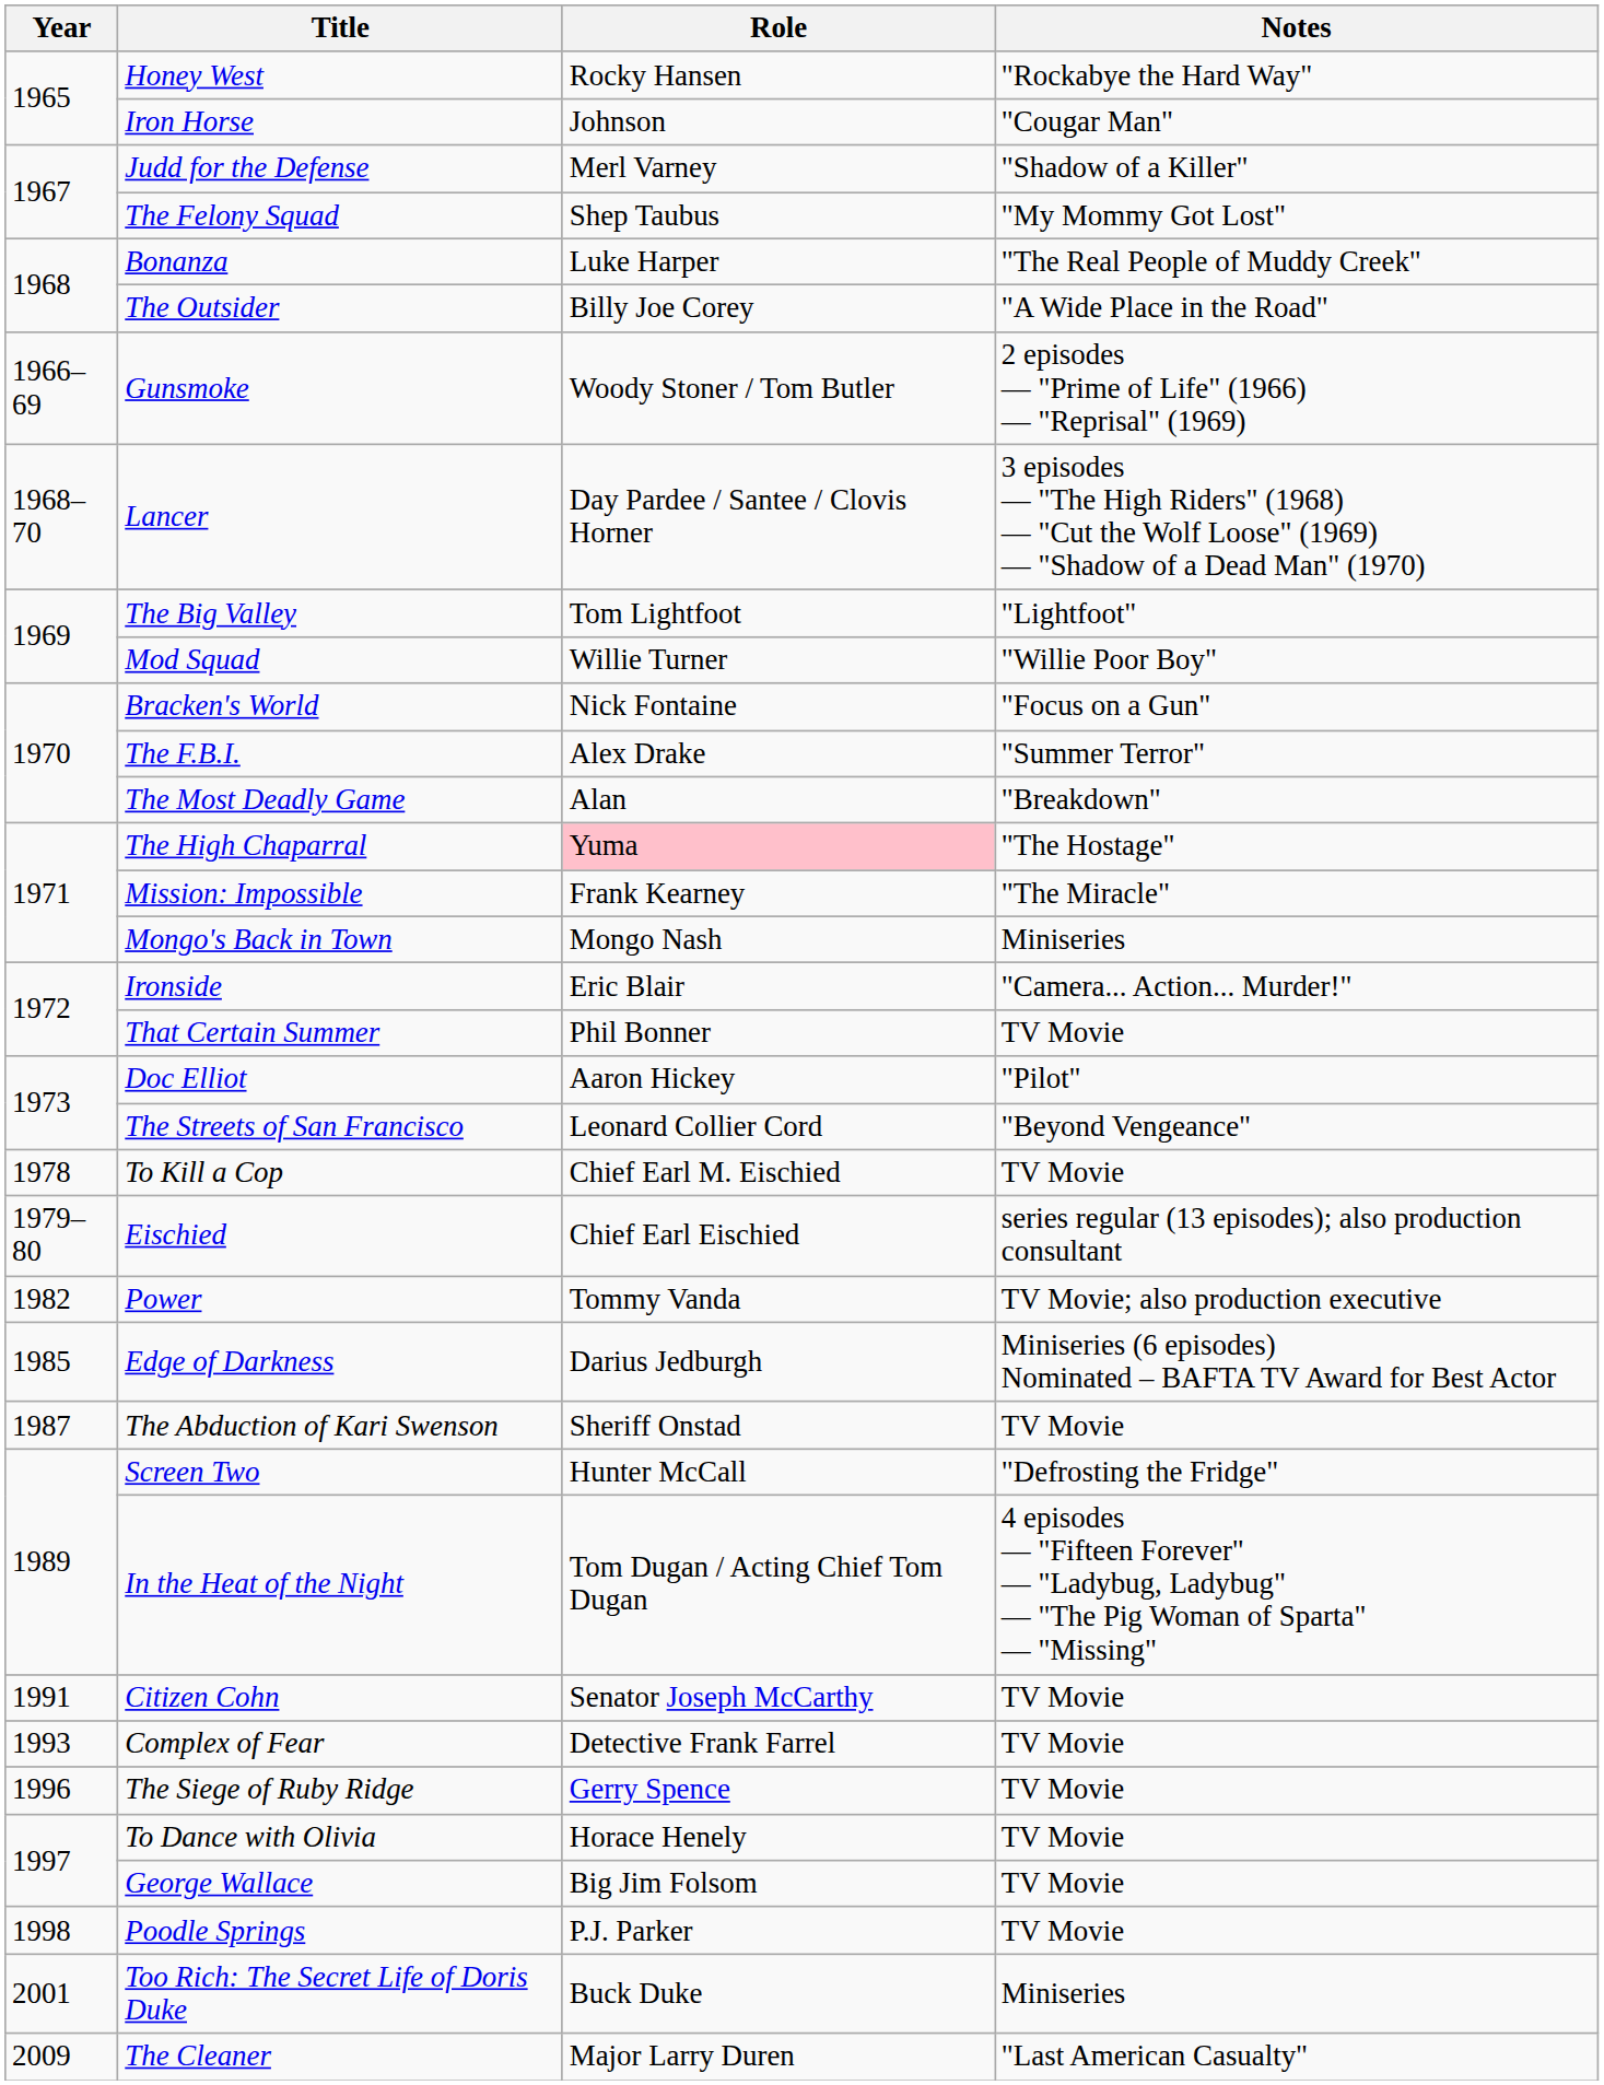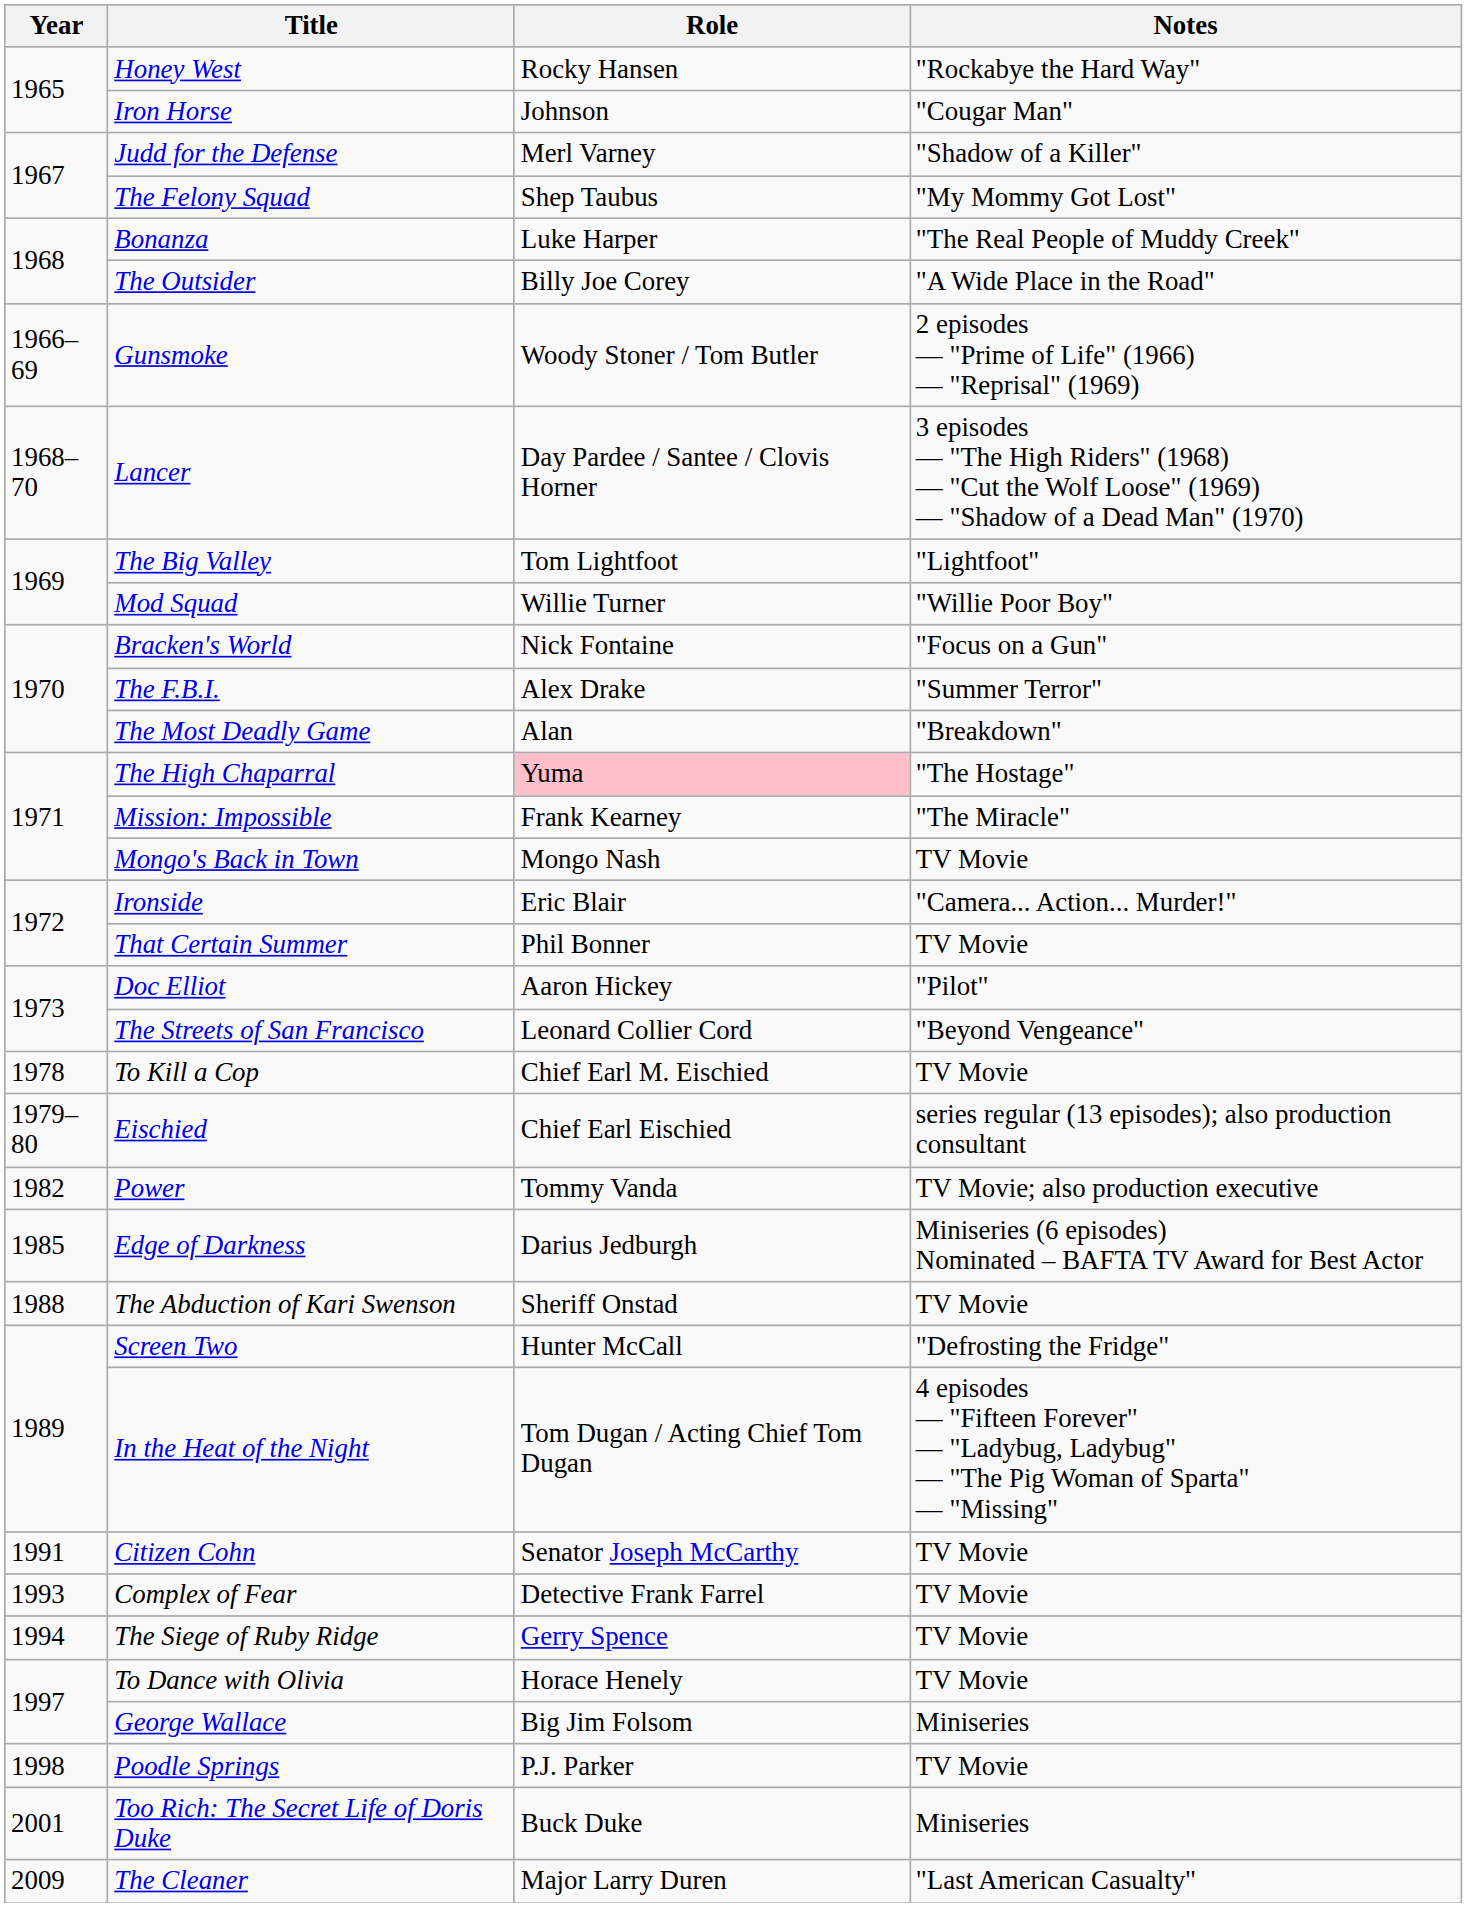 <table class="wikitable sortable">
 <tr>
 <th>Year</th>
 <th>Title</th>
 <th>Role</th>
 <th>Notes</th>
 </tr>
 <tr>
 <td rowspan="2">1965</td>
 <td><em><a href='#'>Honey West</a></em></td>
 <td>Rocky Hansen</td>
 <td>"Rockabye the Hard Way"</td>
 </tr>
 <tr>
 <td><em><a href='#'>Iron Horse</a></em></td>
 <td>Johnson</td>
 <td>"Cougar Man"</td>
 </tr>
 <tr>
 <td rowspan="2">1967</td>
 <td><em><a href='#'>Judd for the Defense</a></em></td>
 <td>Merl Varney</td>
 <td>"Shadow of a Killer"</td>
 </tr>
 <tr>
 <td><em><a href='#'>The Felony Squad</a></em></td>
 <td>Shep Taubus</td>
 <td>"My Mommy Got Lost"</td>
 </tr>
 <tr>
 <td rowspan="2">1968</td>
 <td><em><a href='#'>Bonanza</a></em></td>
 <td>Luke Harper</td>
 <td>"The Real People of Muddy Creek"</td>
 </tr>
 <tr>
 <td><em><a href='#'>The Outsider</a></em></td>
 <td>Billy Joe Corey</td>
 <td>"A Wide Place in the Road"</td>
 </tr>
 <tr>
 <td>1966–69</td>
 <td><em><a href='#'>Gunsmoke</a></em></td>
 <td>Woody Stoner / Tom Butler</td>
 <td>2 episodes<br>— "Prime of Life" (1966)<br>— "Reprisal" (1969)</td>
 </tr>
 <tr>
 <td>1968–70</td>
 <td><em><a href='#'>Lancer</a></em></td>
 <td>Day Pardee / Santee / Clovis Horner</td>
 <td>3 episodes<br>— "The High Riders" (1968)<br>— "Cut the Wolf Loose" (1969)<br>— "Shadow of a Dead Man" (1970)</td>
 </tr>
 <tr>
 <td rowspan="2">1969</td>
 <td><em><a href='#'>The Big Valley</a></em></td>
 <td>Tom Lightfoot</td>
 <td>"Lightfoot"</td>
 </tr>
 <tr>
 <td><em><a href='#'>Mod Squad</a></em></td>
 <td>Willie Turner</td>
 <td>"Willie Poor Boy"</td>
 </tr>
 <tr>
 <td rowspan="3">1970</td>
 <td><em><a href='#'>Bracken's World</a></em></td>
 <td>Nick Fontaine</td>
 <td>"Focus on a Gun"</td>
 </tr>
 <tr>
 <td><em><a href='#'>The F.B.I.</a></em></td>
 <td>Alex Drake</td>
 <td>"Summer Terror"</td>
 </tr>
 <tr>
 <td><em><a href='#'>The Most Deadly Game</a></em></td>
 <td>Alan</td>
 <td>"Breakdown"</td>
 </tr>
 <tr>
 <td rowspan="3">1971</td>
 <td><em><a href='#'>The High Chaparral</a></em></td>
 <td style="background: pink;">Yuma</td>
 <td>"The Hostage"</td>
 </tr>
 <tr>
 <td><em><a href='#'>Mission: Impossible</a></em></td>
 <td>Frank Kearney</td>
 <td>"The Miracle"</td>
 </tr>
 <tr>
 <td><em><a href='#'>Mongo's Back in Town</a></em></td>
 <td>Mongo Nash</td>
-<td>Miniseries</td>
+<td>TV Movie</td>
 </tr>
 <tr>
 <td rowspan="2">1972</td>
 <td><em><a href='#'>Ironside</a></em></td>
 <td>Eric Blair</td>
 <td>"Camera... Action... Murder!"</td>
 </tr>
 <tr>
 <td><em><a href='#'>That Certain Summer</a></em></td>
 <td>Phil Bonner</td>
 <td>TV Movie</td>
 </tr>
 <tr>
 <td rowspan="2">1973</td>
 <td><em><a href='#'>Doc Elliot</a></em></td>
 <td>Aaron Hickey</td>
 <td>"Pilot"</td>
 </tr>
 <tr>
 <td><em><a href='#'>The Streets of San Francisco</a></em></td>
 <td>Leonard Collier Cord</td>
 <td>"Beyond Vengeance"</td>
 </tr>
 <tr>
 <td>1978</td>
 <td><em>To Kill a Cop</em></td>
 <td>Chief Earl M. Eischied</td>
 <td>TV Movie</td>
 </tr>
 <tr>
 <td>1979–80</td>
 <td><em><a href='#'>Eischied</a></em></td>
 <td>Chief Earl Eischied</td>
 <td>series regular (13 episodes); also production consultant</td>
 </tr>
 <tr>
 <td>1982</td>
 <td><em><a href='#'>Power</a></em></td>
 <td>Tommy Vanda</td>
 <td>TV Movie; also production executive</td>
 </tr>
 <tr>
 <td>1985</td>
 <td><em><a href='#'>Edge of Darkness</a></em></td>
 <td>Darius Jedburgh</td>
 <td>Miniseries (6 episodes)<br>Nominated – BAFTA TV Award for Best Actor</td>
 </tr>
 <tr>
-<td>1987</td>
+<td>1988</td>
 <td><em>The Abduction of Kari Swenson</em></td>
 <td>Sheriff Onstad</td>
 <td>TV Movie</td>
 </tr>
 <tr>
 <td rowspan="2">1989</td>
 <td><em><a href='#'>Screen Two</a></em></td>
 <td>Hunter McCall</td>
 <td>"Defrosting the Fridge"</td>
 </tr>
 <tr>
 <td><em><a href='#'>In the Heat of the Night</a></em></td>
 <td>Tom Dugan / Acting Chief Tom Dugan</td>
 <td>4 episodes<br>— "Fifteen Forever"<br>— "Ladybug, Ladybug"<br>— "The Pig Woman of Sparta"<br>— "Missing"</td>
 </tr>
 <tr>
 <td>1991</td>
 <td><em><a href='#'>Citizen Cohn</a></em></td>
 <td>Senator <a href='#'>Joseph McCarthy</a></td>
 <td>TV Movie</td>
 </tr>
 <tr>
 <td>1993</td>
 <td><em>Complex of Fear</em></td>
 <td>Detective Frank Farrel</td>
 <td>TV Movie</td>
 </tr>
 <tr>
-<td>1996</td>
+<td>1994</td>
 <td><em>The Siege of Ruby Ridge</em></td>
 <td><a href='#'>Gerry Spence</a></td>
 <td>TV Movie</td>
 </tr>
 <tr>
 <td rowspan="2">1997</td>
 <td><em>To Dance with Olivia</em></td>
 <td>Horace Henely</td>
 <td>TV Movie</td>
 </tr>
 <tr>
 <td><em><a href='#'>George Wallace</a></em></td>
 <td>Big Jim Folsom</td>
-<td>TV Movie</td>
+<td>Miniseries</td>
 </tr>
 <tr>
 <td>1998</td>
 <td><em><a href='#'>Poodle Springs</a></em></td>
 <td>P.J. Parker</td>
 <td>TV Movie</td>
 </tr>
 <tr>
 <td>2001</td>
 <td><em><a href='#'>Too Rich: The Secret Life of Doris Duke</a></em></td>
 <td>Buck Duke</td>
 <td>Miniseries</td>
 </tr>
 <tr>
 <td>2009</td>
 <td><em><a href='#'>The Cleaner</a></em></td>
 <td>Major Larry Duren</td>
 <td>"Last American Casualty"</td>
 </tr>
 </table>
